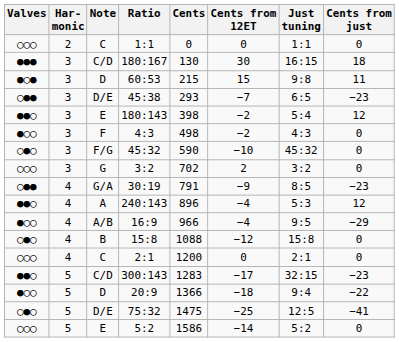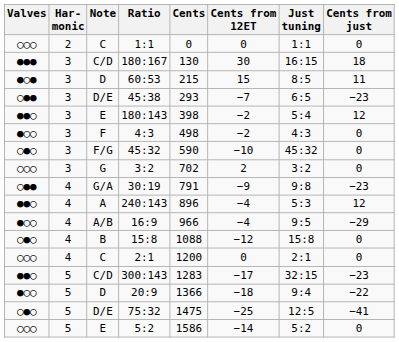 <table class="wikitable" style="text-align: center">
 <tr valign="top">
 <th>Valves</th>
 <th>Har-<br>monic</th>
 <th>Note</th>
 <th>Ratio</th>
 <th>Cents</th>
 <th>Cents from<br>12ET</th>
 <th>Just<br>tuning</th>
 <th>Cents from<br>just</th>
 </tr>
 <tr>
 <td>○○○</td>
 <td>2</td>
 <td>C</td>
 <td>1:1</td>
 <td>0</td>
 <td>0</td>
 <td>1:1</td>
 <td>0</td>
 </tr>
 <tr>
 <td>●●●</td>
 <td>3</td>
 <td>C/D</td>
 <td>180:167</td>
 <td>130</td>
 <td>30</td>
 <td>16:15</td>
 <td>18</td>
 </tr>
 <tr>
 <td>●○●</td>
 <td>3</td>
 <td>D</td>
 <td>60:53</td>
 <td>215</td>
 <td>15</td>
-<td>9:8</td>
+<td>8:5</td>
 <td>11</td>
 </tr>
 <tr>
 <td>○●●</td>
 <td>3</td>
 <td>D/E</td>
 <td>45:38</td>
 <td>293</td>
 <td>−7</td>
 <td>6:5</td>
 <td>−23</td>
 </tr>
 <tr>
 <td>●●○</td>
 <td>3</td>
 <td>E</td>
 <td>180:143</td>
 <td>398</td>
 <td>−2</td>
 <td>5:4</td>
 <td>12</td>
 </tr>
 <tr>
 <td>●○○</td>
 <td>3</td>
 <td>F</td>
 <td>4:3</td>
 <td>498</td>
 <td>−2</td>
 <td>4:3</td>
 <td>0</td>
 </tr>
 <tr>
 <td>○●○</td>
 <td>3</td>
 <td>F/G</td>
 <td>45:32</td>
 <td>590</td>
 <td>−10</td>
 <td>45:32</td>
 <td>0</td>
 </tr>
 <tr>
 <td>○○○</td>
 <td>3</td>
 <td>G</td>
 <td>3:2</td>
 <td>702</td>
 <td>2</td>
 <td>3:2</td>
 <td>0</td>
 </tr>
 <tr>
 <td>○●●</td>
 <td>4</td>
 <td>G/A</td>
 <td>30:19</td>
 <td>791</td>
 <td>−9</td>
-<td>8:5</td>
+<td>9:8</td>
 <td>−23</td>
 </tr>
 <tr>
 <td>●●○</td>
 <td>4</td>
 <td>A</td>
 <td>240:143</td>
 <td>896</td>
 <td>−4</td>
 <td>5:3</td>
 <td>12</td>
 </tr>
 <tr>
 <td>●○○</td>
 <td>4</td>
 <td>A/B</td>
 <td>16:9</td>
 <td>966</td>
 <td>−4</td>
 <td>9:5</td>
 <td>−29</td>
 </tr>
 <tr>
 <td>○●○</td>
 <td>4</td>
 <td>B</td>
 <td>15:8</td>
 <td>1088</td>
 <td>−12</td>
 <td>15:8</td>
 <td>0</td>
 </tr>
 <tr>
 <td>○○○</td>
 <td>4</td>
 <td>C</td>
 <td>2:1</td>
 <td>1200</td>
 <td>0</td>
 <td>2:1</td>
 <td>0</td>
 </tr>
 <tr>
 <td>●●○</td>
 <td>5</td>
 <td>C/D</td>
 <td>300:143</td>
 <td>1283</td>
 <td>−17</td>
 <td>32:15</td>
 <td>−23</td>
 </tr>
 <tr>
 <td>●○○</td>
 <td>5</td>
 <td>D</td>
 <td>20:9</td>
 <td>1366</td>
 <td>−18</td>
 <td>9:4</td>
 <td>−22</td>
 </tr>
 <tr>
 <td>○●○</td>
 <td>5</td>
 <td>D/E</td>
 <td>75:32</td>
 <td>1475</td>
 <td>−25</td>
 <td>12:5</td>
 <td>−41</td>
 </tr>
 <tr>
 <td>○○○</td>
 <td>5</td>
 <td>E</td>
 <td>5:2</td>
 <td>1586</td>
 <td>−14</td>
 <td>5:2</td>
 <td>0</td>
 </tr>
 </table>
